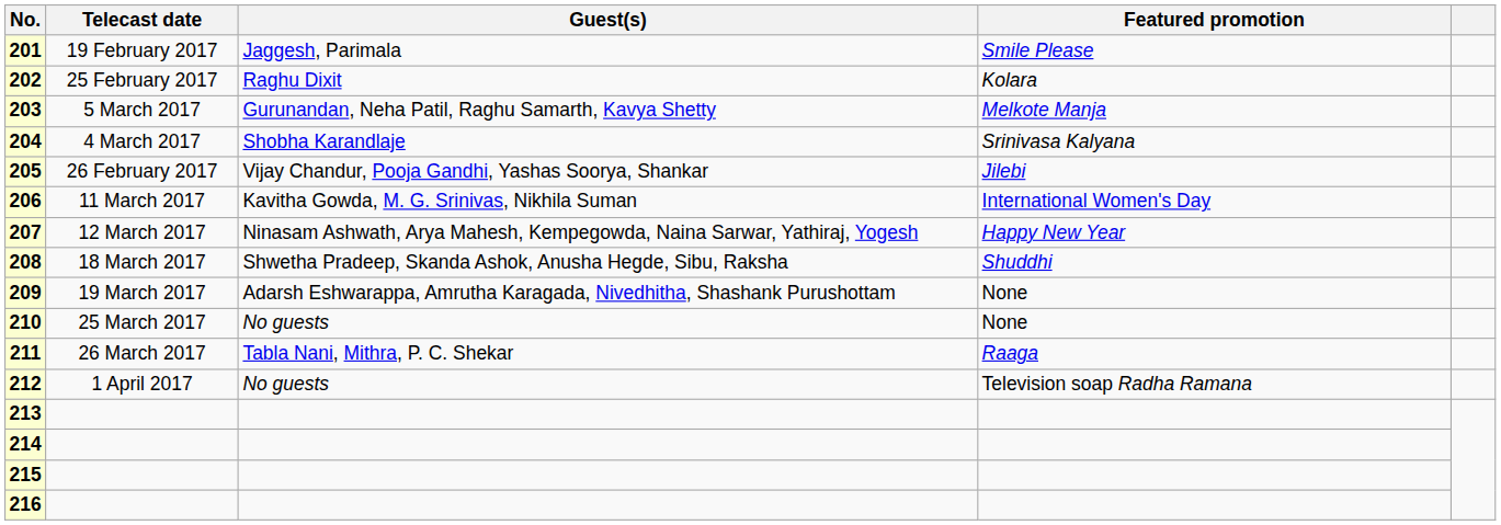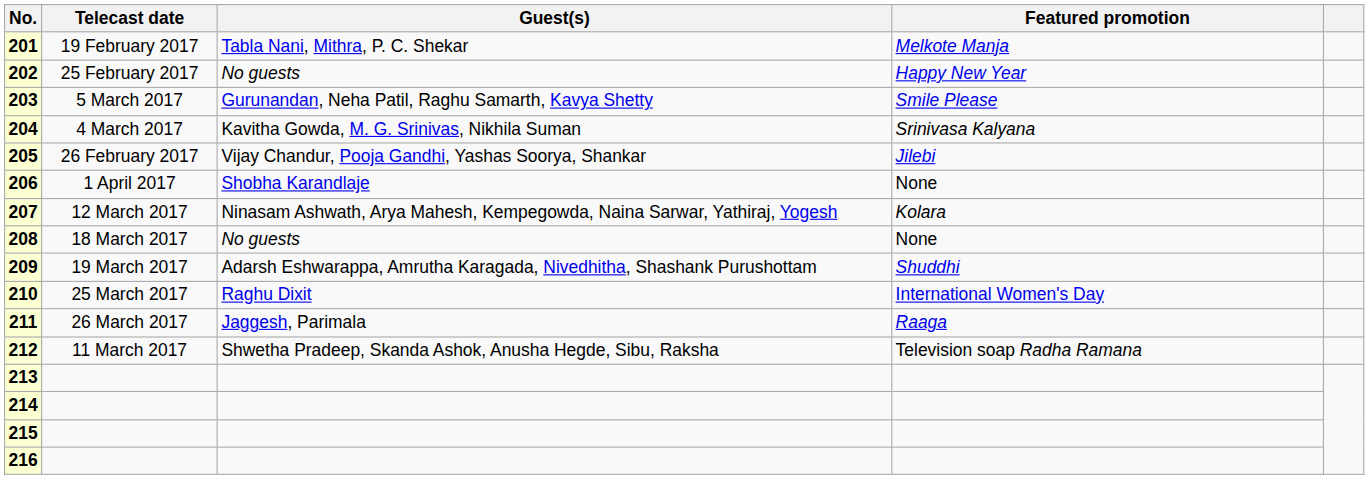 <table class="wikitable sortable">
 <tr>
 <th style="width:2%">No.</th>
 <th style="width:13%;">Telecast date</th>
 <th style="width:50%">Guest(s)</th>
 <th style="width:32%">Featured promotion</th>
 <th style="width:3%"></th>
 </tr>
 <tr>
 <th style="background: #fcffd1;">201</th>
 <td align="center">19 February 2017</td>
-<td><a href='#'>Jaggesh</a>, Parimala</td>
-<td><em><a href='#'>Smile Please</a></em></td>
+<td><a href='#'>Tabla Nani</a>, <a href='#'>Mithra</a>, P. C. Shekar</td>
+<td><em><a href='#'>Melkote Manja</a></em></td>
 <td></td>
 </tr>
 <tr>
 <th style="background: #fcffd1;">202</th>
 <td align="center">25 February 2017</td>
-<td><a href='#'>Raghu Dixit</a></td>
-<td><em>Kolara</em></td>
+<td><em>No guests</em></td>
+<td><em><a href='#'>Happy New Year</a></em></td>
 <td></td>
 </tr>
 <tr>
 <th style="background: #fcffd1;">203</th>
 <td align="center">5 March 2017</td>
 <td><a href='#'>Gurunandan</a>, Neha Patil, Raghu Samarth, <a href='#'>Kavya Shetty</a></td>
-<td><em><a href='#'>Melkote Manja</a></em></td>
+<td><em><a href='#'>Smile Please</a></em></td>
 <td></td>
 </tr>
 <tr>
 <th style="background: #fcffd1;">204</th>
 <td align="center">4 March 2017</td>
-<td><a href='#'>Shobha Karandlaje</a></td>
+<td>Kavitha Gowda, <a href='#'>M. G. Srinivas</a>, Nikhila Suman</td>
 <td><em>Srinivasa Kalyana</em></td>
 <td></td>
 </tr>
 <tr>
 <th style="background: #fcffd1;">205</th>
 <td align="center">26 February 2017</td>
 <td>Vijay Chandur, <a href='#'>Pooja Gandhi</a>, Yashas Soorya, Shankar</td>
 <td><em><a href='#'>Jilebi</a></em></td>
 <td></td>
 </tr>
 <tr>
 <th style="background: #fcffd1;">206</th>
-<td align="center">11 March 2017</td>
-<td>Kavitha Gowda, <a href='#'>M. G. Srinivas</a>, Nikhila Suman</td>
-<td><a href='#'>International Women's Day</a></td>
+<td align="center">1 April 2017</td>
+<td><a href='#'>Shobha Karandlaje</a></td>
+<td>None</td>
 <td></td>
 </tr>
 <tr>
 <th style="background: #fcffd1;">207</th>
 <td align="center">12 March 2017</td>
 <td>Ninasam Ashwath, Arya Mahesh, Kempegowda, Naina Sarwar, Yathiraj, <a href='#'>Yogesh</a></td>
-<td><em><a href='#'>Happy New Year</a></em></td>
+<td><em>Kolara</em></td>
 <td></td>
 </tr>
 <tr>
 <th style="background: #fcffd1;">208</th>
 <td align="center">18 March 2017</td>
-<td>Shwetha Pradeep, Skanda Ashok, Anusha Hegde, Sibu, Raksha</td>
-<td><em><a href='#'>Shuddhi</a></em></td>
+<td><em>No guests</em></td>
+<td>None</td>
 <td></td>
 </tr>
 <tr>
 <th style="background: #fcffd1;">209</th>
 <td align="center">19 March 2017</td>
 <td>Adarsh Eshwarappa, Amrutha Karagada, <a href='#'>Nivedhitha</a>, Shashank Purushottam</td>
-<td>None</td>
+<td><em><a href='#'>Shuddhi</a></em></td>
 <td></td>
 </tr>
 <tr>
 <th style="background: #fcffd1;">210</th>
 <td align="center">25 March 2017</td>
-<td><em>No guests</em></td>
-<td>None</td>
+<td><a href='#'>Raghu Dixit</a></td>
+<td><a href='#'>International Women's Day</a></td>
 <td></td>
 </tr>
 <tr>
 <th style="background: #fcffd1;">211</th>
 <td align="center">26 March 2017</td>
-<td><a href='#'>Tabla Nani</a>, <a href='#'>Mithra</a>, P. C. Shekar</td>
+<td><a href='#'>Jaggesh</a>, Parimala</td>
 <td><em><a href='#'>Raaga</a></em></td>
 <td></td>
 </tr>
 <tr>
 <th style="background: #fcffd1;">212</th>
-<td align="center">1 April 2017</td>
-<td><em>No guests</em></td>
+<td align="center">11 March 2017</td>
+<td>Shwetha Pradeep, Skanda Ashok, Anusha Hegde, Sibu, Raksha</td>
 <td>Television soap <em>Radha Ramana</em></td>
 <td></td>
 </tr>
 <tr>
 <th style="background: #fcffd1;">213</th>
 <td></td>
 <td></td>
 <td></td>
 </tr>
 <tr>
 <th style="background: #fcffd1;">214</th>
 <td></td>
 <td></td>
 <td></td>
 </tr>
 <tr>
 <th style="background: #fcffd1;">215</th>
 <td></td>
 <td></td>
 <td></td>
 </tr>
 <tr>
 <th style="background: #fcffd1;">216</th>
 <td></td>
 <td></td>
 <td></td>
 </tr>
 </table>
